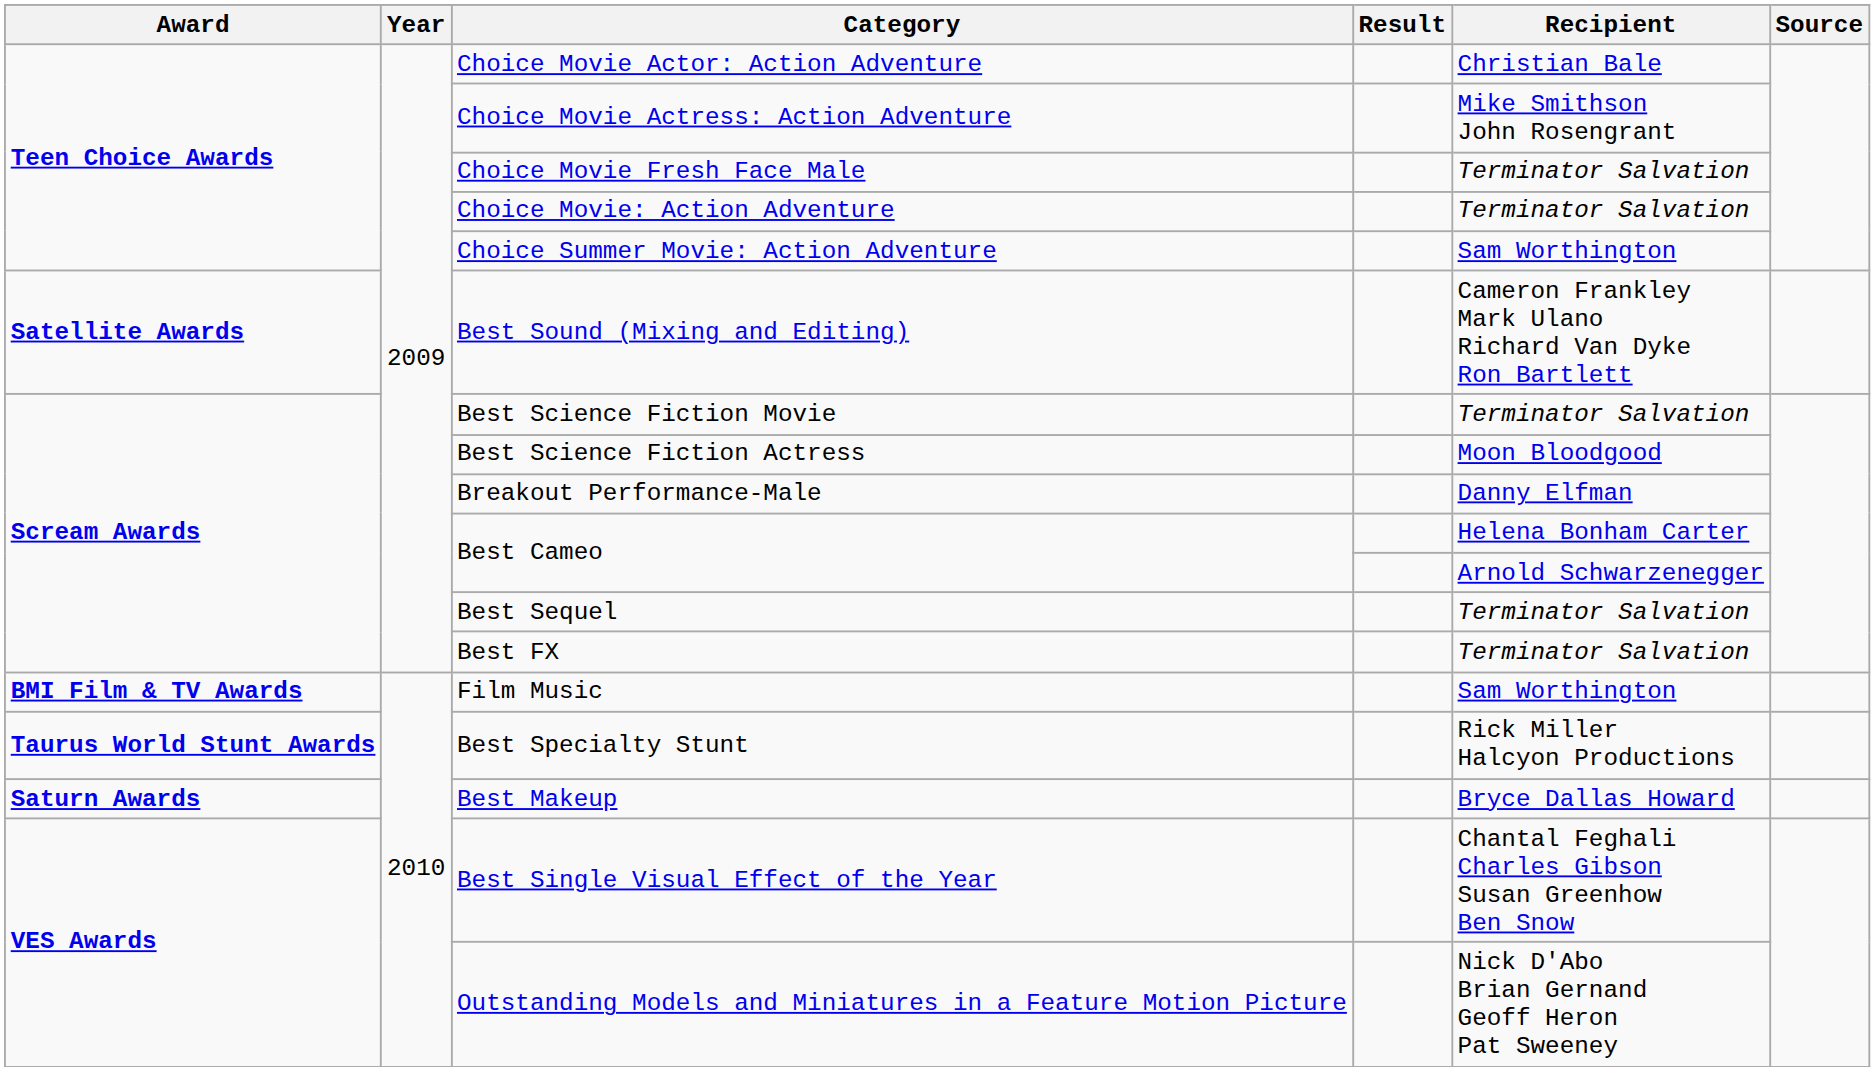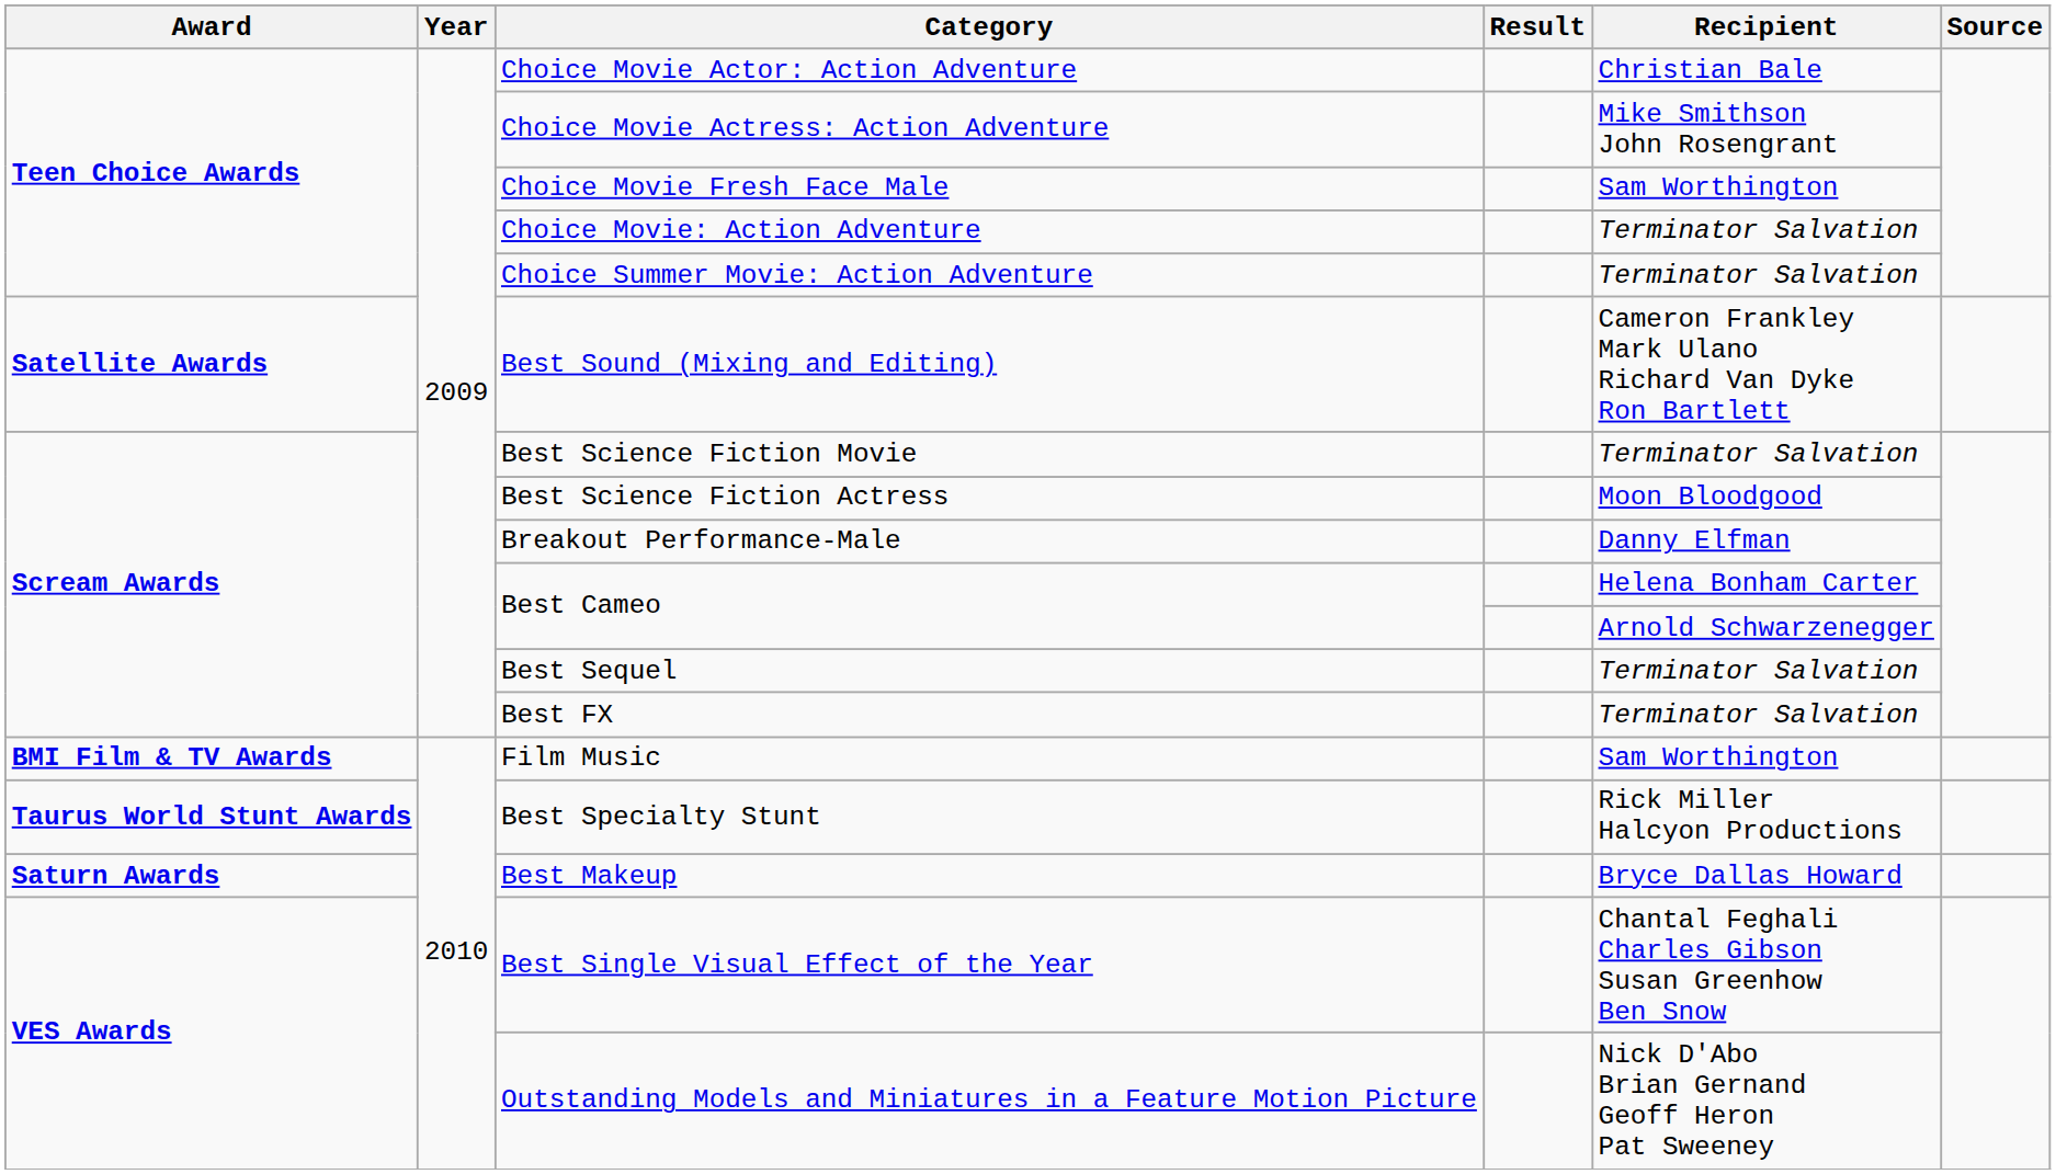 <table class = "wikitable sortable plainrowheaders">
 <tr>
 <th>Award</th>
 <th>Year</th>
 <th>Category</th>
 <th>Result</th>
 <th>Recipient</th>
 <th>Source</th>
 </tr>
 <tr>
 <td rowspan="5"><strong><a href='#'>Teen Choice Awards</a></strong></td>
 <td rowspan="13">2009</td>
 <td><a href='#'>Choice Movie Actor: Action Adventure</a></td>
 <td></td>
 <td><a href='#'>Christian Bale</a></td>
 <td rowspan="5" style="text-align:center;"></td>
 </tr>
 <tr>
 <td><a href='#'>Choice Movie Actress: Action Adventure</a></td>
 <td></td>
 <td><a href='#'>Mike Smithson</a> <br> John Rosengrant</td>
 </tr>
 <tr>
 <td><a href='#'>Choice Movie Fresh Face Male</a></td>
 <td></td>
-<td><em>Terminator Salvation</em></td>
+<td><a href='#'>Sam Worthington</a></td>
 </tr>
 <tr>
 <td><a href='#'>Choice Movie: Action Adventure</a></td>
 <td></td>
 <td><em>Terminator Salvation</em></td>
 </tr>
 <tr>
 <td><a href='#'>Choice Summer Movie: Action Adventure</a></td>
 <td></td>
-<td><a href='#'>Sam Worthington</a></td>
+<td><em>Terminator Salvation</em></td>
 </tr>
 <tr>
 <td><strong><a href='#'>Satellite Awards</a></strong></td>
 <td><a href='#'>Best Sound (Mixing and Editing)</a></td>
 <td></td>
 <td>Cameron Frankley <br> Mark Ulano <br> Richard Van Dyke <br> <a href='#'>Ron Bartlett</a></td>
 <td style="text-align:center;"></td>
 </tr>
 <tr>
 <td rowspan="7"><strong><a href='#'>Scream Awards</a></strong></td>
 <td>Best Science Fiction Movie</td>
 <td></td>
 <td><em>Terminator Salvation</em></td>
 <td rowspan="7" style="text-align:center;"></td>
 </tr>
 <tr>
 <td>Best Science Fiction Actress</td>
 <td></td>
 <td><a href='#'>Moon Bloodgood</a></td>
 </tr>
 <tr>
 <td>Breakout Performance-Male</td>
 <td></td>
 <td><a href='#'>Danny Elfman</a></td>
 </tr>
 <tr>
 <td rowspan="2">Best Cameo</td>
 <td></td>
 <td><a href='#'>Helena Bonham Carter</a></td>
 </tr>
 <tr>
 <td></td>
 <td><a href='#'>Arnold Schwarzenegger</a></td>
 </tr>
 <tr>
 <td>Best Sequel</td>
 <td></td>
 <td><em>Terminator Salvation</em></td>
 </tr>
 <tr>
 <td>Best FX</td>
 <td></td>
 <td><em>Terminator Salvation</em></td>
 </tr>
 <tr>
 <td><strong><a href='#'>BMI Film & TV Awards</a></strong></td>
 <td rowspan="5">2010</td>
 <td>Film Music</td>
 <td></td>
 <td><a href='#'>Sam Worthington</a></td>
 <td style="text-align:center;"></td>
 </tr>
 <tr>
 <td><strong><a href='#'>Taurus World Stunt Awards</a></strong></td>
 <td>Best Specialty Stunt</td>
 <td></td>
 <td>Rick Miller <br> Halcyon Productions</td>
 <td style="text-align:center;"></td>
 </tr>
 <tr>
 <td><strong><a href='#'>Saturn Awards</a></strong></td>
 <td><a href='#'>Best Makeup</a></td>
 <td></td>
 <td><a href='#'>Bryce Dallas Howard</a></td>
 <td style="text-align:center;"></td>
 </tr>
 <tr>
 <td rowspan="2"><strong><a href='#'>VES Awards</a></strong></td>
 <td><a href='#'>Best Single Visual Effect of the Year</a></td>
 <td></td>
 <td>Chantal Feghali <br> <a href='#'>Charles Gibson</a> <br> Susan Greenhow <br> <a href='#'>Ben Snow</a></td>
 <td rowspan="2" style="text-align:center;"></td>
 </tr>
 <tr>
 <td><a href='#'>Outstanding Models and Miniatures in a Feature Motion Picture</a></td>
 <td></td>
 <td>Nick D'Abo <br> Brian Gernand <br> Geoff Heron <br> Pat Sweeney</td>
 </tr>
 <tr>
 </tr>
 </table>
